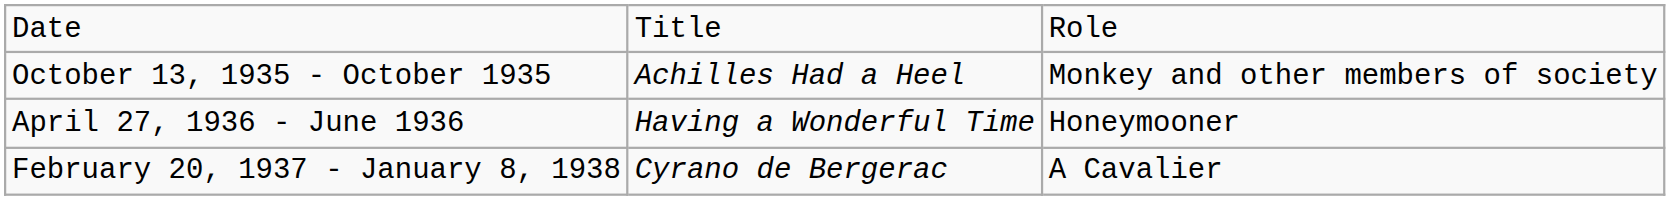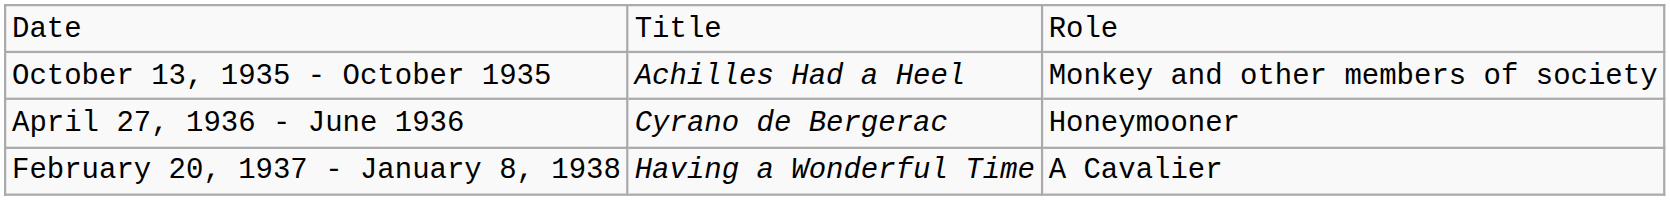 <table class="wikitable sortable">
 <tr>
 <td>Date</td>
 <td>Title</td>
 <td>Role</td>
 </tr>
 <tr>
 <td>October 13, 1935 - October 1935</td>
 <td><em>Achilles Had a Heel</em></td>
 <td>Monkey and other members of society</td>
 </tr>
 <tr>
 <td>April 27, 1936 - June 1936</td>
-<td><em>Having a Wonderful Time</em></td>
+<td><em>Cyrano de Bergerac</em></td>
 <td>Honeymooner</td>
 </tr>
 <tr>
 <td>February 20, 1937 - January 8, 1938</td>
-<td><em>Cyrano de Bergerac</em></td>
+<td><em>Having a Wonderful Time</em></td>
 <td>A Cavalier</td>
 </tr>
 </table>
